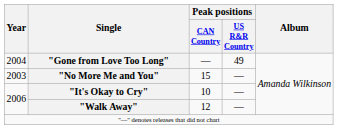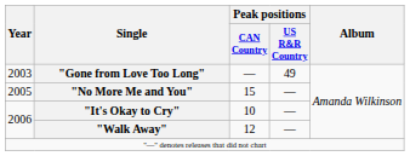 <table class="wikitable plainrowheaders" style="text-align:center;">
 <tr>
 <th rowspan="2">Year</th>
 <th rowspan="2" style="width:16em;">Single</th>
 <th colspan="2">Peak positions</th>
 <th rowspan="2">Album</th>
 </tr>
 <tr style="font-size:smaller;">
 <th width="45"><a href='#'>CAN Country</a></th>
 <th width="45"><a href='#'>US R&R Country</a></th>
 </tr>
 <tr>
-<td>2004</td>
+<td>2003</td>
 <th scope="row">"Gone from Love Too Long"</th>
 <td>—</td>
 <td>49</td>
 <td rowspan="4"><em>Amanda Wilkinson</em></td>
 </tr>
 <tr>
-<td>2003</td>
+<td>2005</td>
 <th scope="row">"No More Me and You"</th>
 <td>15</td>
 <td>—</td>
 </tr>
 <tr>
 <td rowspan="2">2006</td>
 <th scope="row">"It's Okay to Cry"</th>
 <td>10</td>
 <td>—</td>
 </tr>
 <tr>
 <th scope="row">"Walk Away"</th>
 <td>12</td>
 <td>—</td>
 </tr>
 <tr>
 <td colspan="5" style="font-size:8pt">"—" denotes releases that did not chart</td>
 </tr>
 </table>
